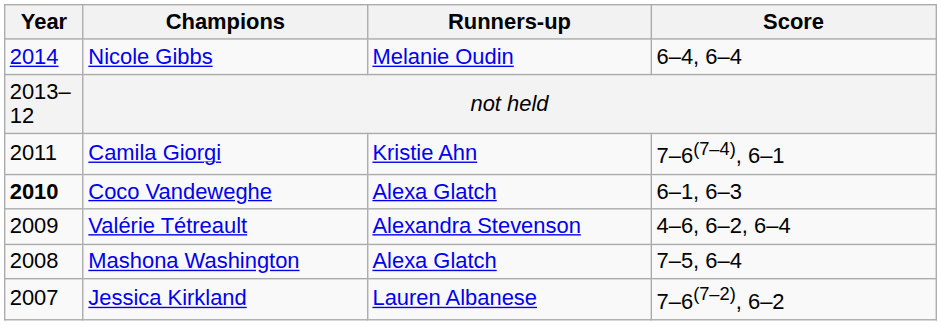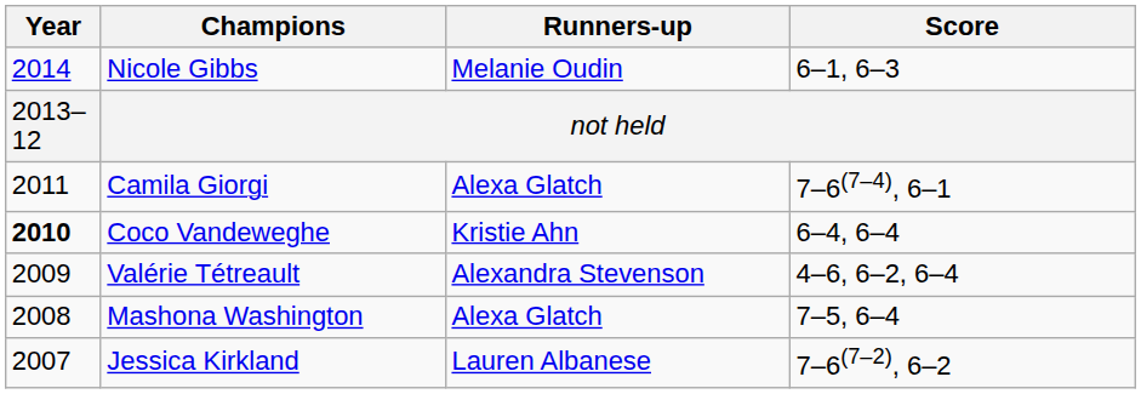 <table class="wikitable">
 <tr>
 <th style="width:50px">Year</th>
 <th style="width:200px">Champions</th>
 <th style="width:200px">Runners-up</th>
 <th style="width:200px" class="unsortable">Score</th>
 </tr>
 <tr>
 <td><a href='#'>2014</a></td>
 <td> <a href='#'>Nicole Gibbs</a></td>
 <td> <a href='#'>Melanie Oudin</a></td>
-<td>6–4, 6–4</td>
+<td>6–1, 6–3</td>
 </tr>
 <tr>
 <td style="background:#f3f3f3">2013–12</td>
 <td colspan=5 align=center style="background:#f3f3f3"><em>not held</em></td>
 </tr>
 <tr>
 <td>2011</td>
 <td> <a href='#'>Camila Giorgi</a></td>
-<td> <a href='#'>Kristie Ahn</a></td>
+<td> <a href='#'>Alexa Glatch</a></td>
 <td>7–6<sup>(7–4)</sup>, 6–1</td>
 </tr>
 <tr>
 <td><strong>2010</strong></td>
 <td> <a href='#'>Coco Vandeweghe</a></td>
-<td> <a href='#'>Alexa Glatch</a></td>
-<td>6–1, 6–3</td>
+<td> <a href='#'>Kristie Ahn</a></td>
+<td>6–4, 6–4</td>
 </tr>
 <tr>
 <td>2009</td>
 <td> <a href='#'>Valérie Tétreault</a></td>
 <td> <a href='#'>Alexandra Stevenson</a></td>
 <td>4–6, 6–2, 6–4</td>
 </tr>
 <tr>
 <td>2008</td>
 <td> <a href='#'>Mashona Washington</a></td>
 <td> <a href='#'>Alexa Glatch</a></td>
 <td>7–5, 6–4</td>
 </tr>
 <tr>
 <td>2007</td>
 <td> <a href='#'>Jessica Kirkland</a></td>
 <td> <a href='#'>Lauren Albanese</a></td>
 <td>7–6<sup>(7–2)</sup>, 6–2</td>
 </tr>
 </table>
